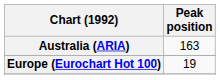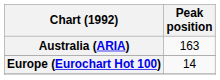 <table class="wikitable sortable plainrowheaders" style="text-align:center">
 <tr>
 <th>Chart (1992)</th>
 <th>Peak<br>position</th>
 </tr>
 <tr>
 <th scope="row">Australia (<a href='#'>ARIA</a>)</th>
 <td>163</td>
 </tr>
 <tr>
 </tr>
 <tr>
 </tr>
 <tr>
 <th scope="row">Europe (<a href='#'>Eurochart Hot 100</a>)</th>
-<td>19</td>
+<td>14</td>
 </tr>
 <tr>
 </tr>
 <tr>
 </tr>
 <tr>
 </tr>
 <tr>
 </tr>
 <tr>
 </tr>
 </table>
